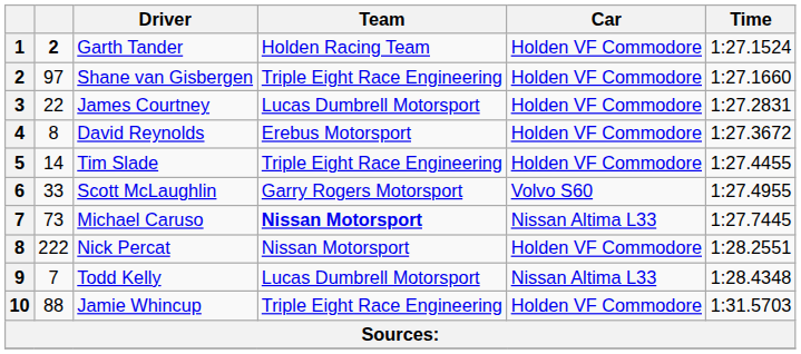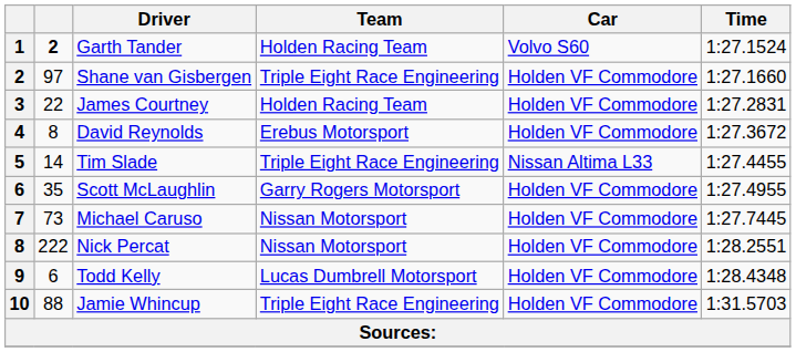 <table class="wikitable" style="font-size: 85%">
 <tr>
 <th></th>
 <th></th>
 <th>Driver</th>
 <th>Team</th>
 <th>Car</th>
 <th>Time</th>
 </tr>
 <tr>
 <th>1</th>
 <td align="center"><strong>2</strong></td>
 <td> <a href='#'>Garth Tander</a></td>
 <td><a href='#'>Holden Racing Team</a></td>
-<td><a href='#'>Holden VF Commodore</a></td>
+<td><a href='#'>Volvo S60</a></td>
 <td>1:27.1524</td>
 </tr>
 <tr>
 <th>2</th>
 <td align="center">97</td>
 <td> <a href='#'>Shane van Gisbergen</a></td>
 <td><a href='#'>Triple Eight Race Engineering</a></td>
 <td><a href='#'>Holden VF Commodore</a></td>
 <td>1:27.1660</td>
 </tr>
 <tr>
 <th>3</th>
 <td align="center">22</td>
 <td> <a href='#'>James Courtney</a></td>
-<td><a href='#'>Lucas Dumbrell Motorsport</a></td>
+<td><a href='#'>Holden Racing Team</a></td>
 <td><a href='#'>Holden VF Commodore</a></td>
 <td>1:27.2831</td>
 </tr>
 <tr>
 <th>4</th>
 <td align="center">8</td>
 <td> <a href='#'>David Reynolds</a></td>
 <td><a href='#'>Erebus Motorsport</a></td>
 <td><a href='#'>Holden VF Commodore</a></td>
 <td>1:27.3672</td>
 </tr>
 <tr>
 <th>5</th>
 <td align="center">14</td>
 <td> <a href='#'>Tim Slade</a></td>
 <td><a href='#'>Triple Eight Race Engineering</a></td>
-<td><a href='#'>Holden VF Commodore</a></td>
+<td><a href='#'>Nissan Altima L33</a></td>
 <td>1:27.4455</td>
 </tr>
 <tr>
 <th>6</th>
-<td align="center">33</td>
+<td align="center">35</td>
 <td> <a href='#'>Scott McLaughlin</a></td>
 <td><a href='#'>Garry Rogers Motorsport</a></td>
-<td><a href='#'>Volvo S60</a></td>
+<td><a href='#'>Holden VF Commodore</a></td>
 <td>1:27.4955</td>
 </tr>
 <tr>
 <th>7</th>
 <td align="center">73</td>
 <td> <a href='#'>Michael Caruso</a></td>
-<td><strong><a href='#'>Nissan Motorsport</a></strong></td>
-<td><a href='#'>Nissan Altima L33</a></td>
+<td><a href='#'>Nissan Motorsport</a></td>
+<td><a href='#'>Holden VF Commodore</a></td>
 <td>1:27.7445</td>
 </tr>
 <tr>
 <th>8</th>
 <td align="center">222</td>
 <td> <a href='#'>Nick Percat</a></td>
 <td><a href='#'>Nissan Motorsport</a></td>
 <td><a href='#'>Holden VF Commodore</a></td>
 <td>1:28.2551</td>
 </tr>
 <tr>
 <th>9</th>
-<td align="center">7</td>
+<td align="center">6</td>
 <td> <a href='#'>Todd Kelly</a></td>
 <td><a href='#'>Lucas Dumbrell Motorsport</a></td>
-<td><a href='#'>Nissan Altima L33</a></td>
+<td><a href='#'>Holden VF Commodore</a></td>
 <td>1:28.4348</td>
 </tr>
 <tr>
 <th>10</th>
 <td align="center">88</td>
 <td> <a href='#'>Jamie Whincup</a></td>
 <td><a href='#'>Triple Eight Race Engineering</a></td>
 <td><a href='#'>Holden VF Commodore</a></td>
 <td>1:31.5703</td>
 </tr>
 <tr>
 <th colspan="6">Sources:</th>
 </tr>
 <tr>
 </tr>
 </table>
